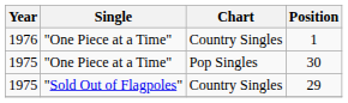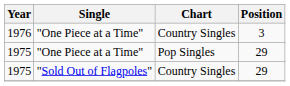 <table class="wikitable">
 <tr>
 <th>Year</th>
 <th>Single</th>
 <th>Chart</th>
 <th>Position</th>
 </tr>
 <tr>
 <td align="left">1976</td>
 <td align="left">"One Piece at a Time"</td>
 <td align="left">Country Singles</td>
-<td align="center">1</td>
+<td align="center">3</td>
 </tr>
 <tr>
 <td align="left">1975</td>
 <td align="left">"One Piece at a Time"</td>
 <td align="left">Pop Singles</td>
-<td align="center">30</td>
+<td align="center">29</td>
 </tr>
 <tr>
 <td align="left">1975</td>
 <td align="left">"<a href='#'>Sold Out of Flagpoles</a>"</td>
 <td align="left">Country Singles</td>
 <td align="center">29</td>
 </tr>
 <tr>
 </tr>
 </table>
